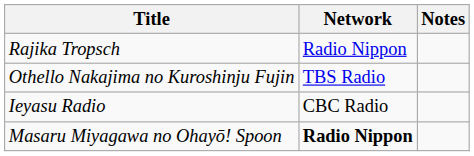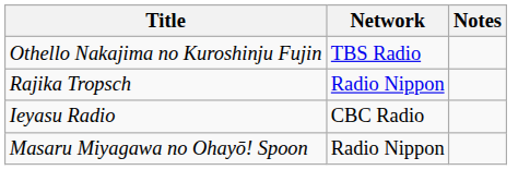 <table class="wikitable">
 <tr>
 <th>Title</th>
 <th>Network</th>
 <th>Notes</th>
 </tr>
 <tr>
-<td><em>Rajika Tropsch</em></td>
-<td><a href='#'>Radio Nippon</a></td>
+<td><em>Othello Nakajima no Kuroshinju Fujin</em></td>
+<td><a href='#'>TBS Radio</a></td>
 <td></td>
 </tr>
 <tr>
-<td><em>Othello Nakajima no Kuroshinju Fujin</em></td>
-<td><a href='#'>TBS Radio</a></td>
+<td><em>Rajika Tropsch</em></td>
+<td><a href='#'>Radio Nippon</a></td>
 <td></td>
 </tr>
 <tr>
 <td><em>Ieyasu Radio</em></td>
 <td>CBC Radio</td>
 <td></td>
 </tr>
 <tr>
 <td><em>Masaru Miyagawa no Ohayō! Spoon</em></td>
-<td><strong>Radio Nippon</strong></td>
+<td>Radio Nippon</td>
 <td></td>
 </tr>
 </table>
